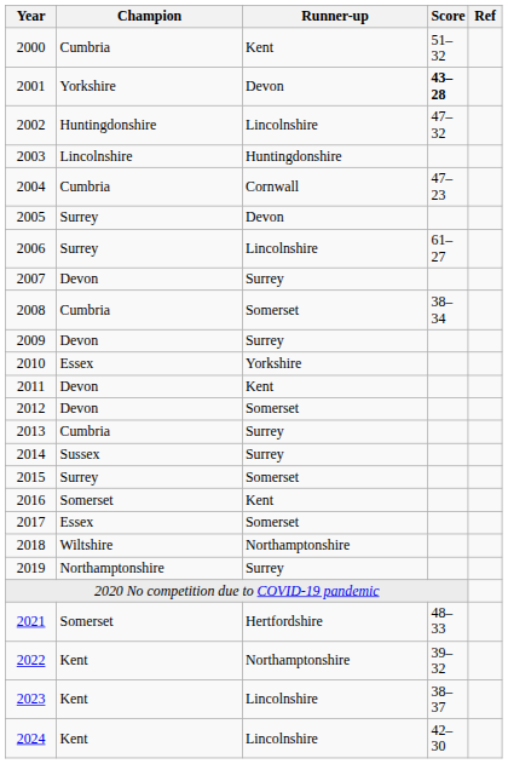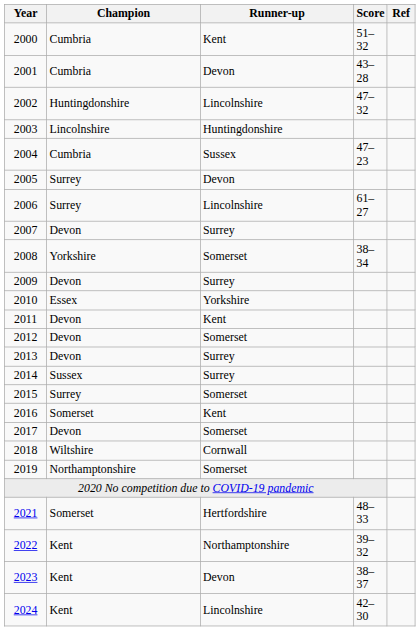 <table class="wikitable">
 <tr>
 <th width="50">Year</th>
 <th width="200">Champion</th>
 <th width="200">Runner-up</th>
 <th width="30">Score</th>
 <th width="30">Ref</th>
 </tr>
 <tr>
 <td align=center>2000</td>
 <td>Cumbria</td>
 <td>Kent</td>
 <td>51–32</td>
 <td></td>
 </tr>
 <tr>
 <td align=center>2001</td>
-<td>Yorkshire</td>
+<td>Cumbria</td>
 <td>Devon</td>
-<td><strong>43–28</strong></td>
+<td>43–28</td>
 <td></td>
 </tr>
 <tr>
 <td align=center>2002</td>
 <td>Huntingdonshire</td>
 <td>Lincolnshire</td>
 <td>47–32</td>
 <td></td>
 </tr>
 <tr>
 <td align=center>2003</td>
 <td>Lincolnshire</td>
 <td>Huntingdonshire</td>
 <td></td>
 <td></td>
 </tr>
 <tr>
 <td align=center>2004</td>
 <td>Cumbria</td>
-<td>Cornwall</td>
+<td>Sussex</td>
 <td>47–23</td>
 <td></td>
 </tr>
 <tr>
 <td align=center>2005</td>
 <td>Surrey</td>
 <td>Devon</td>
 <td></td>
 <td></td>
 </tr>
 <tr>
 <td align=center>2006</td>
 <td>Surrey</td>
 <td>Lincolnshire</td>
 <td>61–27</td>
 <td></td>
 </tr>
 <tr>
 <td align=center>2007</td>
 <td>Devon</td>
 <td>Surrey</td>
 <td></td>
 <td></td>
 </tr>
 <tr>
 <td align=center>2008</td>
-<td>Cumbria</td>
+<td>Yorkshire</td>
 <td>Somerset</td>
 <td>38–34</td>
 <td></td>
 </tr>
 <tr>
 <td align=center>2009</td>
 <td>Devon</td>
 <td>Surrey</td>
 <td></td>
 <td></td>
 </tr>
 <tr>
 <td align=center>2010</td>
 <td>Essex</td>
 <td>Yorkshire</td>
 <td></td>
 <td></td>
 </tr>
 <tr>
 <td align=center>2011</td>
 <td>Devon</td>
 <td>Kent</td>
 <td></td>
 <td></td>
 </tr>
 <tr>
 <td align=center>2012</td>
 <td>Devon</td>
 <td>Somerset</td>
 <td></td>
 <td></td>
 </tr>
 <tr>
 <td align=center>2013</td>
-<td>Cumbria</td>
+<td>Devon</td>
 <td>Surrey</td>
 <td></td>
 <td></td>
 </tr>
 <tr>
 <td align=center>2014</td>
 <td>Sussex</td>
 <td>Surrey</td>
 <td></td>
 <td></td>
 </tr>
 <tr>
 <td align=center>2015</td>
 <td>Surrey</td>
 <td>Somerset</td>
 <td></td>
 <td></td>
 </tr>
 <tr>
 <td align=center>2016</td>
 <td>Somerset</td>
 <td>Kent</td>
 <td></td>
 <td></td>
 </tr>
 <tr>
 <td align=center>2017</td>
-<td>Essex</td>
+<td>Devon</td>
 <td>Somerset</td>
 <td></td>
 <td></td>
 </tr>
 <tr>
 <td align=center>2018</td>
 <td>Wiltshire</td>
-<td>Northamptonshire</td>
+<td>Cornwall</td>
 <td></td>
 <td></td>
 </tr>
 <tr>
 <td align=center>2019</td>
 <td>Northamptonshire</td>
-<td>Surrey</td>
+<td>Somerset</td>
 <td></td>
 <td></td>
 </tr>
 <tr align=center>
 <td colspan=4 bgcolor="ececec"><em>2020 No competition due to <a href='#'>COVID-19 pandemic</a></em></td>
 <td align=left></td>
 </tr>
 <tr>
 <td align=center><a href='#'>2021</a></td>
 <td>Somerset</td>
 <td>Hertfordshire</td>
 <td>48–33</td>
 <td></td>
 </tr>
 <tr>
 <td align=center><a href='#'>2022</a></td>
 <td>Kent</td>
 <td>Northamptonshire</td>
 <td>39–32</td>
 <td></td>
 </tr>
 <tr>
 <td align=center><a href='#'>2023</a></td>
 <td>Kent</td>
-<td>Lincolnshire</td>
+<td>Devon</td>
 <td>38–37</td>
 <td></td>
 </tr>
 <tr>
 <td align=center><a href='#'>2024</a></td>
 <td>Kent</td>
 <td>Lincolnshire</td>
 <td>42–30</td>
 <td></td>
 </tr>
 </table>
